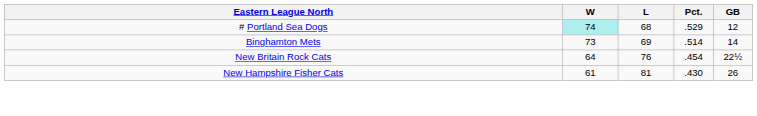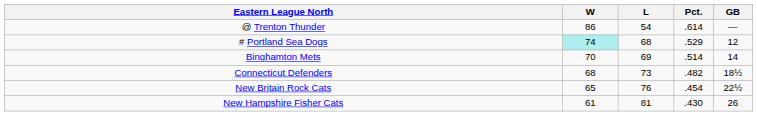 <table class="wikitable" style="text-align:center;">
 <tr>
 <th width="40%"><a href='#'>Eastern League North</a></th>
 <th width="4%">W</th>
 <th width="4%">L</th>
 <th width="2.5%">Pct.</th>
 <th width="2.5%">GB</th>
+</tr>
+<tr>
+<td align=center>@ <a href='#'>Trenton Thunder</a></td>
+<td>86</td>
+<td>54</td>
+<td>.614</td>
+<td>—</td>
 </tr>
 <tr>
 <td align=center># <a href='#'>Portland Sea Dogs</a></td>
 <td style="background: paleturquoise;">74</td>
 <td>68</td>
 <td>.529</td>
 <td>12</td>
 </tr>
 <tr>
 <td align=center><a href='#'>Binghamton Mets</a></td>
-<td>73</td>
+<td>70</td>
 <td>69</td>
 <td>.514</td>
 <td>14</td>
 </tr>
 <tr>
+<td align=center><a href='#'>Connecticut Defenders</a></td>
+<td>68</td>
+<td>73</td>
+<td>.482</td>
+<td>18½</td>
+</tr>
+<tr>
 <td align=center><a href='#'>New Britain Rock Cats</a></td>
-<td>64</td>
+<td>65</td>
 <td>76</td>
 <td>.454</td>
 <td>22½</td>
 </tr>
 <tr>
 <td align=center><a href='#'>New Hampshire Fisher Cats</a></td>
 <td>61</td>
 <td>81</td>
 <td>.430</td>
 <td>26</td>
 </tr>
 </table>
